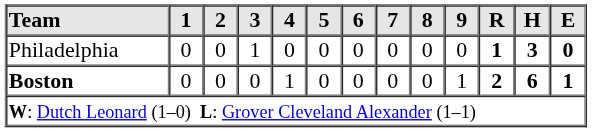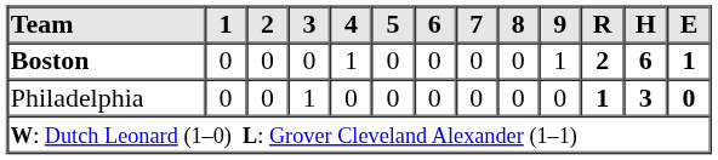 <table border=1 cellspacing=0 width=425 style="margin-left:3em;">
 <tr style="text-align:center; background-color:#e6e6e6;">
 <th align=left width=125>Team</th>
 <th width=25>1</th>
 <th width=25>2</th>
 <th width=25>3</th>
 <th width=25>4</th>
 <th width=25>5</th>
 <th width=25>6</th>
 <th width=25>7</th>
 <th width=25>8</th>
 <th width=25>9</th>
 <th width=25>R</th>
 <th width=25>H</th>
 <th width=25>E</th>
 </tr>
 <tr style="text-align:center;">
+<td align=left><strong>Boston</strong></td>
+<td>0</td>
+<td>0</td>
+<td>0</td>
+<td>1</td>
+<td>0</td>
+<td>0</td>
+<td>0</td>
+<td>0</td>
+<td>1</td>
+<td><strong>2</strong></td>
+<td><strong>6</strong></td>
+<td><strong>1</strong></td>
+</tr>
+<tr style="text-align:center;">
 <td align=left>Philadelphia</td>
 <td>0</td>
 <td>0</td>
 <td>1</td>
 <td>0</td>
 <td>0</td>
 <td>0</td>
 <td>0</td>
 <td>0</td>
 <td>0</td>
 <td><strong>1</strong></td>
 <td><strong>3</strong></td>
 <td><strong>0</strong></td>
 </tr>
-<tr style="text-align:center;">
-<td align=left><strong>Boston</strong></td>
-<td>0</td>
-<td>0</td>
-<td>0</td>
-<td>1</td>
-<td>0</td>
-<td>0</td>
-<td>0</td>
-<td>0</td>
-<td>1</td>
-<td><strong>2</strong></td>
-<td><strong>6</strong></td>
-<td><strong>1</strong></td>
-</tr>
 <tr style="text-align:left;">
 <td colspan=13><small><strong>W</strong>: <a href='#'>Dutch Leonard</a> (1–0)  <strong>L</strong>: <a href='#'>Grover Cleveland Alexander</a> (1–1)</small></td>
 </tr>
 </table>
